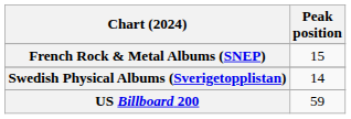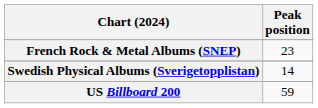 <table class="wikitable sortable plainrowheaders" style="text-align:center">
 <tr>
 <th scope="col">Chart (2024)</th>
 <th scope="col">Peak<br>position</th>
 </tr>
 <tr>
 </tr>
 <tr>
 </tr>
 <tr>
 </tr>
 <tr>
 <th scope="row">French Rock & Metal Albums (<a href='#'>SNEP</a>)</th>
-<td>15</td>
+<td>23</td>
 </tr>
 <tr>
 </tr>
 <tr>
 </tr>
 <tr>
 <th scope="row">Swedish Physical Albums (<a href='#'>Sverigetopplistan</a>)</th>
 <td>14</td>
 </tr>
 <tr>
 </tr>
 <tr>
 </tr>
 <tr>
 <th scope="row">US <a href='#'><em>Billboard</em> 200</a></th>
 <td>59</td>
 </tr>
 </table>
